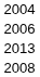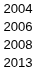 <table>
 <tr>
 <td>2004</td>
 <td> <br> </td>
 <td></td>
 <td></td>
 </tr>
 <tr>
 <td>2006</td>
 <td> <br> </td>
 <td></td>
 <td></td>
 </tr>
 <tr>
+<td>2008</td>
+<td> <br> </td>
+<td></td>
+<td></td>
+</tr>
+<tr>
 <td>2013</td>
 <td> <br> </td>
 <td> <br> </td>
 <td> <br> </td>
 </tr>
-<tr>
-<td>2008</td>
-<td> <br> </td>
-<td></td>
-<td></td>
-</tr>
 </table>
